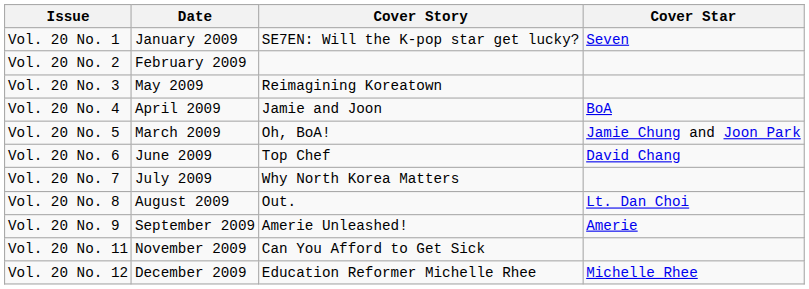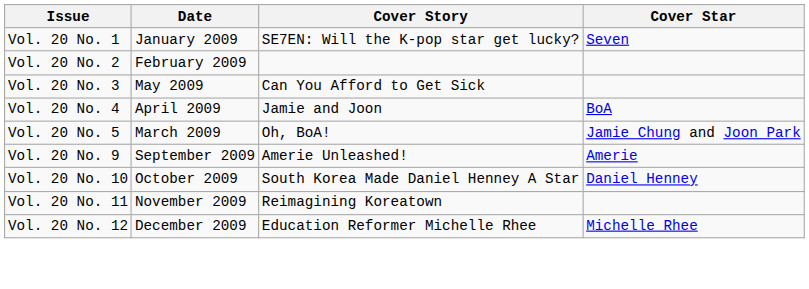 <table class="wikitable">
 <tr>
 <th>Issue</th>
 <th>Date</th>
 <th>Cover Story</th>
 <th>Cover Star</th>
 </tr>
 <tr>
 <td>Vol. 20 No. 1</td>
 <td>January 2009</td>
 <td>SE7EN: Will the K-pop star get lucky?</td>
 <td><a href='#'>Seven</a></td>
 </tr>
 <tr>
 <td>Vol. 20 No. 2</td>
 <td>February 2009</td>
 <td></td>
 <td></td>
 </tr>
 <tr>
 <td>Vol. 20 No. 3</td>
 <td>May 2009</td>
-<td>Reimagining Koreatown</td>
+<td>Can You Afford to Get Sick</td>
 <td></td>
 </tr>
 <tr>
 <td>Vol. 20 No. 4</td>
 <td>April 2009</td>
 <td>Jamie and Joon</td>
 <td><a href='#'>BoA</a></td>
 </tr>
 <tr>
 <td>Vol. 20 No. 5</td>
 <td>March 2009</td>
 <td>Oh, BoA!</td>
 <td><a href='#'>Jamie Chung</a> and <a href='#'>Joon Park</a></td>
 </tr>
 <tr>
-<td>Vol. 20 No. 6</td>
-<td>June 2009</td>
-<td>Top Chef</td>
-<td><a href='#'>David Chang</a></td>
-</tr>
-<tr>
-<td>Vol. 20 No. 7</td>
-<td>July 2009</td>
-<td>Why North Korea Matters</td>
-<td></td>
-</tr>
-<tr>
-<td>Vol. 20 No. 8</td>
-<td>August 2009</td>
-<td>Out.</td>
-<td><a href='#'>Lt. Dan Choi</a></td>
-</tr>
-<tr>
 <td>Vol. 20 No. 9</td>
 <td>September 2009</td>
 <td>Amerie Unleashed!</td>
 <td><a href='#'>Amerie</a></td>
 </tr>
 <tr>
+<td>Vol. 20 No. 10</td>
+<td>October 2009</td>
+<td>South Korea Made Daniel Henney A Star</td>
+<td><a href='#'>Daniel Henney</a></td>
+</tr>
+<tr>
 <td>Vol. 20 No. 11</td>
 <td>November 2009</td>
-<td>Can You Afford to Get Sick</td>
+<td>Reimagining Koreatown</td>
 <td></td>
 </tr>
 <tr>
 <td>Vol. 20 No. 12</td>
 <td>December 2009</td>
 <td>Education Reformer Michelle Rhee</td>
 <td><a href='#'>Michelle Rhee</a></td>
 </tr>
 </table>
